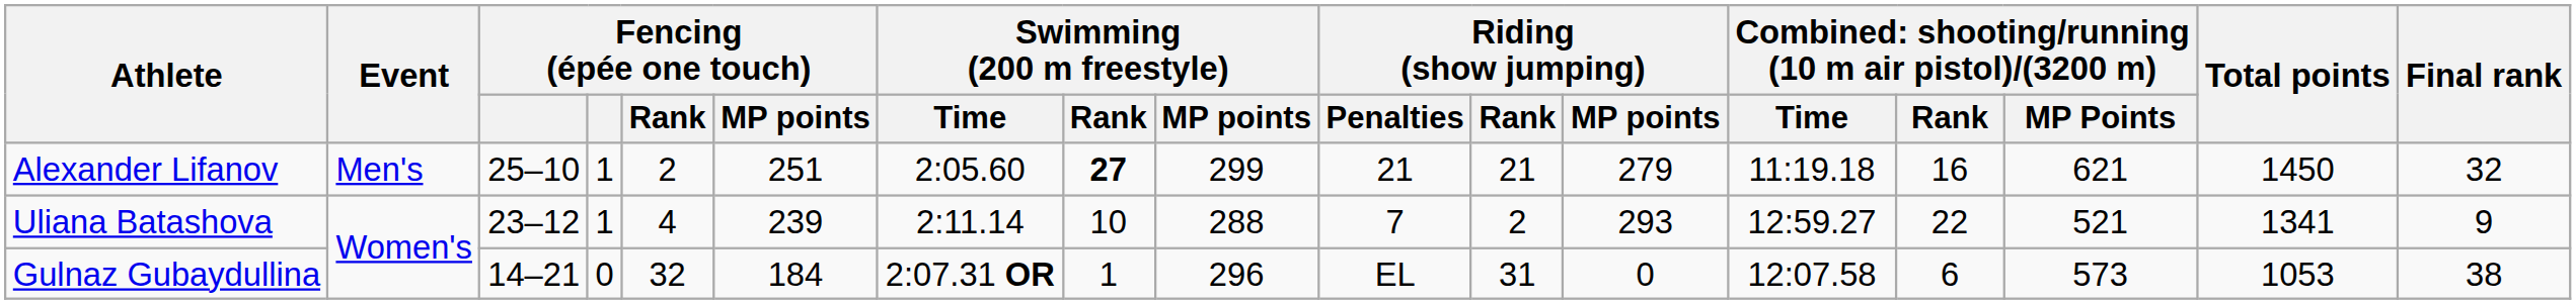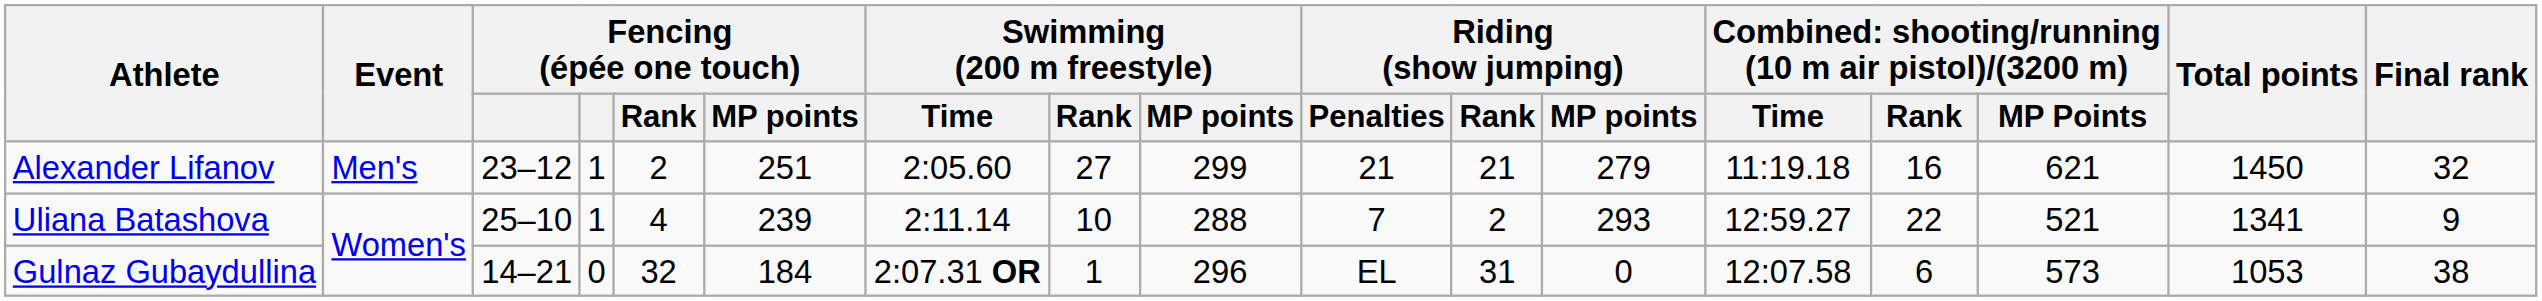 <table class="wikitable" style="text-align:center; font-size:90%">
 <tr>
 <th rowspan=2>Athlete</th>
 <th rowspan=2>Event</th>
 <th colspan=4>Fencing<br><span>(épée one touch)</span></th>
 <th colspan=3>Swimming<br><span>(200 m freestyle)</span></th>
 <th colspan=3>Riding<br><span>(show jumping)</span></th>
 <th colspan=3>Combined: shooting/running<br><span>(10 m air pistol)/(3200 m)</span></th>
 <th rowspan=2>Total points</th>
 <th rowspan=2>Final rank</th>
 </tr>
 <tr style="font-size:95%">
 <th></th>
 <th></th>
 <th>Rank</th>
 <th>MP points</th>
 <th>Time</th>
 <th>Rank</th>
 <th>MP points</th>
 <th>Penalties</th>
 <th>Rank</th>
 <th>MP points</th>
 <th>Time</th>
 <th>Rank</th>
 <th>MP Points</th>
 </tr>
 <tr>
 <td align=left><a href='#'>Alexander Lifanov</a></td>
 <td align=left><a href='#'>Men's</a></td>
-<td>25–10</td>
+<td>23–12</td>
 <td>1</td>
 <td>2</td>
 <td>251</td>
 <td>2:05.60</td>
-<td><strong>27</strong></td>
+<td>27</td>
 <td>299</td>
 <td>21</td>
 <td>21</td>
 <td>279</td>
 <td>11:19.18</td>
 <td>16</td>
 <td>621</td>
 <td>1450</td>
 <td>32</td>
 </tr>
 <tr>
 <td align=left><a href='#'>Uliana Batashova</a></td>
 <td align=left rowspan=2><a href='#'>Women's</a></td>
-<td>23–12</td>
+<td>25–10</td>
 <td>1</td>
 <td>4</td>
 <td>239</td>
 <td>2:11.14</td>
 <td>10</td>
 <td>288</td>
 <td>7</td>
 <td>2</td>
 <td>293</td>
 <td>12:59.27</td>
 <td>22</td>
 <td>521</td>
 <td>1341</td>
 <td>9</td>
 </tr>
 <tr>
 <td align=left><a href='#'>Gulnaz Gubaydullina</a></td>
 <td>14–21</td>
 <td>0</td>
 <td>32</td>
 <td>184</td>
 <td>2:07.31 <strong>OR</strong></td>
 <td>1</td>
 <td>296</td>
 <td>EL</td>
 <td>31</td>
 <td>0</td>
 <td>12:07.58</td>
 <td>6</td>
 <td>573</td>
 <td>1053</td>
 <td>38</td>
 </tr>
 </table>
